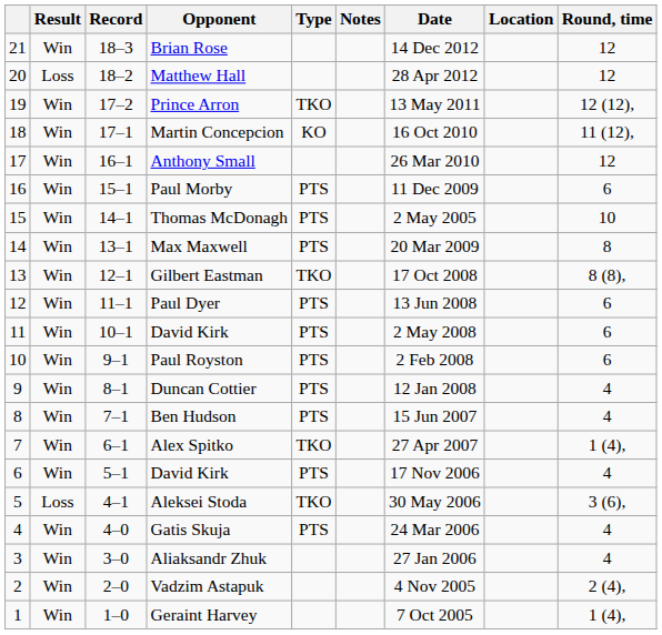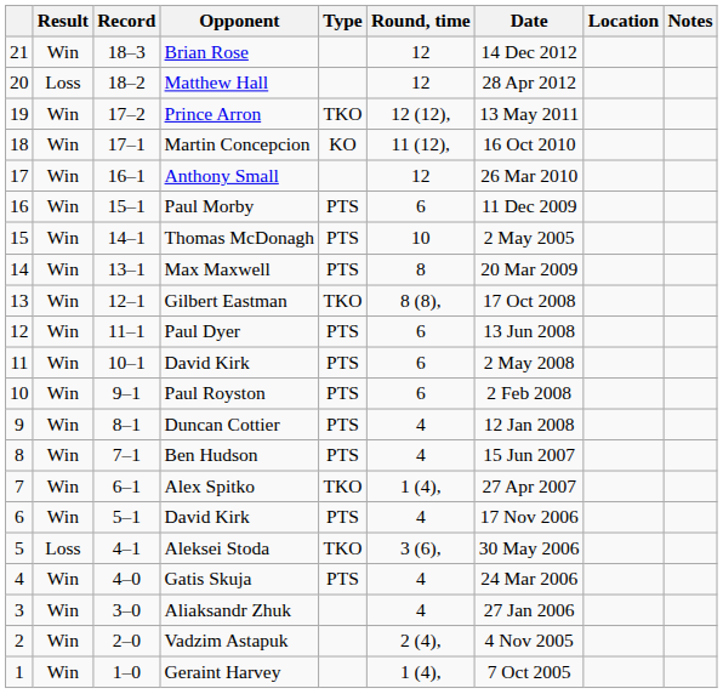 <table class="wikitable" style="text-align:center; font-size:95%">
 <tr>
 <th></th>
 <th>Result</th>
 <th>Record</th>
 <th>Opponent</th>
 <th>Type</th>
-<th>Notes</th>
+<th>Round, time</th>
 <th>Date</th>
 <th>Location</th>
-<th>Round, time</th>
+<th>Notes</th>
 </tr>
 <tr>
 <td>21</td>
 <td>Win</td>
 <td>18–3</td>
 <td style="text-align:left;"> <a href='#'>Brian Rose</a></td>
 <td></td>
-<td style="text-align:left;"></td>
+<td>12</td>
 <td>14 Dec 2012</td>
 <td style="text-align:left;"> </td>
-<td>12</td>
+<td style="text-align:left;"></td>
 </tr>
 <tr>
 <td>20</td>
 <td>Loss</td>
 <td>18–2</td>
 <td style="text-align:left;"> <a href='#'>Matthew Hall</a></td>
 <td></td>
-<td></td>
+<td>12</td>
 <td>28 Apr 2012</td>
 <td style="text-align:left;"> </td>
-<td>12</td>
+<td></td>
 </tr>
 <tr>
 <td>19</td>
 <td>Win</td>
 <td>17–2</td>
 <td style="text-align:left;"> <a href='#'>Prince Arron</a></td>
 <td>TKO</td>
-<td style="text-align:left;"></td>
+<td>12 (12), </td>
 <td>13 May 2011</td>
 <td style="text-align:left;"> </td>
-<td>12 (12), </td>
+<td style="text-align:left;"></td>
 </tr>
 <tr>
 <td>18</td>
 <td>Win</td>
 <td>17–1</td>
 <td style="text-align:left;"> Martin Concepcion</td>
 <td>KO</td>
-<td style="text-align:left;"></td>
+<td>11 (12), </td>
 <td>16 Oct 2010</td>
 <td style="text-align:left;"> </td>
-<td>11 (12), </td>
+<td style="text-align:left;"></td>
 </tr>
 <tr>
 <td>17</td>
 <td>Win</td>
 <td>16–1</td>
 <td style="text-align:left;"> <a href='#'>Anthony Small</a></td>
 <td></td>
-<td style="text-align:left;"></td>
+<td>12</td>
 <td>26 Mar 2010</td>
 <td style="text-align:left;"> </td>
-<td>12</td>
+<td style="text-align:left;"></td>
 </tr>
 <tr>
 <td>16</td>
 <td>Win</td>
 <td>15–1</td>
 <td style="text-align:left;"> Paul Morby</td>
 <td>PTS</td>
-<td></td>
+<td>6</td>
 <td>11 Dec 2009</td>
 <td style="text-align:left;"> </td>
-<td>6</td>
+<td></td>
 </tr>
 <tr>
 <td>15</td>
 <td>Win</td>
 <td>14–1</td>
 <td style="text-align:left;"> Thomas McDonagh</td>
 <td>PTS</td>
-<td></td>
+<td>10</td>
 <td>2 May 2005</td>
 <td style="text-align:left;"> </td>
-<td>10</td>
+<td></td>
 </tr>
 <tr>
 <td>14</td>
 <td>Win</td>
 <td>13–1</td>
 <td style="text-align:left;"> Max Maxwell</td>
 <td>PTS</td>
-<td></td>
+<td>8</td>
 <td>20 Mar 2009</td>
 <td style="text-align:left;"> </td>
-<td>8</td>
+<td></td>
 </tr>
 <tr>
 <td>13</td>
 <td>Win</td>
 <td>12–1</td>
 <td style="text-align:left;"> Gilbert Eastman</td>
 <td>TKO</td>
-<td></td>
+<td>8 (8), </td>
 <td>17 Oct 2008</td>
 <td style="text-align:left;"> </td>
-<td>8 (8), </td>
+<td></td>
 </tr>
 <tr>
 <td>12</td>
 <td>Win</td>
 <td>11–1</td>
 <td style="text-align:left;"> Paul Dyer</td>
 <td>PTS</td>
-<td></td>
+<td>6</td>
 <td>13 Jun 2008</td>
 <td style="text-align:left;"> </td>
-<td>6</td>
+<td></td>
 </tr>
 <tr>
 <td>11</td>
 <td>Win</td>
 <td>10–1</td>
 <td style="text-align:left;"> David Kirk</td>
 <td>PTS</td>
-<td></td>
+<td>6</td>
 <td>2 May 2008</td>
 <td style="text-align:left;"> </td>
-<td>6</td>
+<td></td>
 </tr>
 <tr>
 <td>10</td>
 <td>Win</td>
 <td>9–1</td>
 <td style="text-align:left;"> Paul Royston</td>
 <td>PTS</td>
-<td></td>
+<td>6</td>
 <td>2 Feb 2008</td>
 <td style="text-align:left;"> </td>
-<td>6</td>
+<td></td>
 </tr>
 <tr>
 <td>9</td>
 <td>Win</td>
 <td>8–1</td>
 <td style="text-align:left;"> Duncan Cottier</td>
 <td>PTS</td>
-<td></td>
+<td>4</td>
 <td>12 Jan 2008</td>
 <td style="text-align:left;"> </td>
-<td>4</td>
+<td></td>
 </tr>
 <tr>
 <td>8</td>
 <td>Win</td>
 <td>7–1</td>
 <td style="text-align:left;"> Ben Hudson</td>
 <td>PTS</td>
-<td></td>
+<td>4</td>
 <td>15 Jun 2007</td>
 <td style="text-align:left;"> </td>
-<td>4</td>
+<td></td>
 </tr>
 <tr>
 <td>7</td>
 <td>Win</td>
 <td>6–1</td>
 <td style="text-align:left;"> Alex Spitko</td>
 <td>TKO</td>
-<td></td>
+<td>1 (4), </td>
 <td>27 Apr 2007</td>
 <td style="text-align:left;"> </td>
-<td>1 (4), </td>
+<td></td>
 </tr>
 <tr>
 <td>6</td>
 <td>Win</td>
 <td>5–1</td>
 <td style="text-align:left;"> David Kirk</td>
 <td>PTS</td>
-<td></td>
+<td>4</td>
 <td>17 Nov 2006</td>
 <td style="text-align:left;"> </td>
-<td>4</td>
+<td></td>
 </tr>
 <tr>
 <td>5</td>
 <td>Loss</td>
 <td>4–1</td>
 <td style="text-align:left;"> Aleksei Stoda</td>
 <td>TKO</td>
-<td></td>
+<td>3 (6), </td>
 <td>30 May 2006</td>
 <td style="text-align:left;"> </td>
-<td>3 (6), </td>
+<td></td>
 </tr>
 <tr>
 <td>4</td>
 <td>Win</td>
 <td>4–0</td>
 <td style="text-align:left;"> Gatis Skuja</td>
 <td>PTS</td>
-<td></td>
+<td>4</td>
 <td>24 Mar 2006</td>
 <td style="text-align:left;"> </td>
-<td>4</td>
+<td></td>
 </tr>
 <tr>
 <td>3</td>
 <td>Win</td>
 <td>3–0</td>
 <td style="text-align:left;"> Aliaksandr Zhuk</td>
 <td></td>
-<td></td>
+<td>4</td>
 <td>27 Jan 2006</td>
 <td style="text-align:left;"> </td>
-<td>4</td>
+<td></td>
 </tr>
 <tr>
 <td>2</td>
 <td>Win</td>
 <td>2–0</td>
 <td style="text-align:left;"> Vadzim Astapuk</td>
 <td></td>
-<td></td>
+<td>2 (4), </td>
 <td>4 Nov 2005</td>
 <td style="text-align:left;"> </td>
-<td>2 (4), </td>
+<td></td>
 </tr>
 <tr>
 <td>1</td>
 <td>Win</td>
 <td>1–0</td>
 <td style="text-align:left;"> Geraint Harvey</td>
 <td></td>
-<td></td>
+<td>1 (4), </td>
 <td>7 Oct 2005</td>
 <td style="text-align:left;"> </td>
-<td>1 (4), </td>
+<td></td>
 </tr>
 </table>
